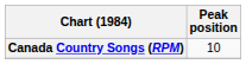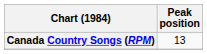 <table class="wikitable sortable plainrowheaders">
 <tr>
 <th scope="col">Chart (1984)</th>
 <th scope="col">Peak<br>position</th>
 </tr>
 <tr>
 <th scope="row">Canada <a href='#'>Country Songs</a> (<em><a href='#'>RPM</a></em>)</th>
-<td align="center">10</td>
+<td align="center">13</td>
 </tr>
 <tr>
 </tr>
 <tr>
 </tr>
 </table>
